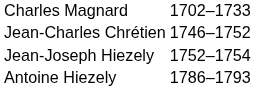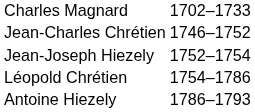 <table>
 <tr>
 <td>Charles Magnard</td>
 <td>1702–1733</td>
 </tr>
 <tr>
 <td>Jean-Charles Chrétien</td>
 <td>1746–1752</td>
 </tr>
 <tr>
 <td>Jean-Joseph Hiezely</td>
 <td>1752–1754</td>
 </tr>
 <tr>
+<td>Léopold Chrétien</td>
+<td>1754–1786</td>
+</tr>
+<tr>
 <td>Antoine Hiezely</td>
 <td>1786–1793</td>
 </tr>
 </table>
